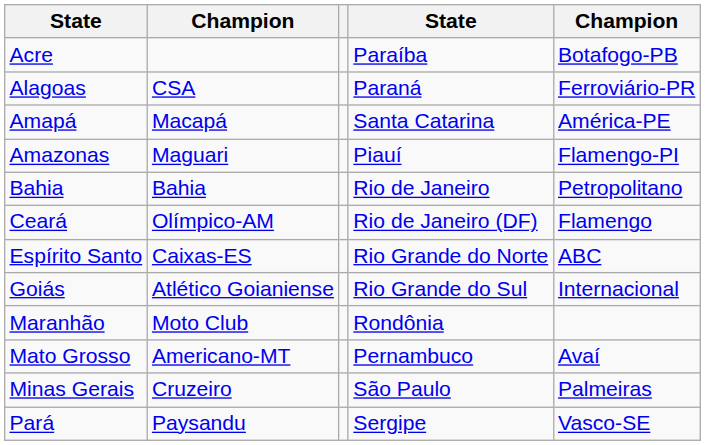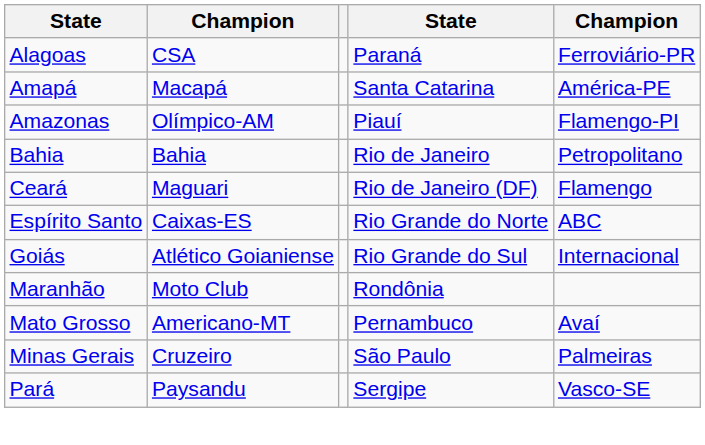 <table class="wikitable">
 <tr>
 <th>State</th>
 <th>Champion</th>
 <th></th>
 <th>State</th>
 <th>Champion</th>
-</tr>
-<tr>
-<td><a href='#'>Acre</a></td>
-<td></td>
-<td></td>
-<td><a href='#'>Paraíba</a></td>
-<td><a href='#'>Botafogo-PB</a></td>
 </tr>
 <tr>
 <td><a href='#'>Alagoas</a></td>
 <td><a href='#'>CSA</a></td>
 <td></td>
 <td><a href='#'>Paraná</a></td>
 <td><a href='#'>Ferroviário-PR</a></td>
 </tr>
 <tr>
 <td><a href='#'>Amapá</a></td>
 <td><a href='#'>Macapá</a></td>
 <td></td>
 <td><a href='#'>Santa Catarina</a></td>
 <td><a href='#'>América-PE</a></td>
 </tr>
 <tr>
 <td><a href='#'>Amazonas</a></td>
-<td><a href='#'>Maguari</a></td>
+<td><a href='#'>Olímpico-AM</a></td>
 <td></td>
 <td><a href='#'>Piauí</a></td>
 <td><a href='#'>Flamengo-PI</a></td>
 </tr>
 <tr>
 <td><a href='#'>Bahia</a></td>
 <td><a href='#'>Bahia</a></td>
 <td></td>
 <td><a href='#'>Rio de Janeiro</a></td>
 <td><a href='#'>Petropolitano</a></td>
 </tr>
 <tr>
 <td><a href='#'>Ceará</a></td>
-<td><a href='#'>Olímpico-AM</a></td>
+<td><a href='#'>Maguari</a></td>
 <td></td>
 <td><a href='#'>Rio de Janeiro (DF)</a></td>
 <td><a href='#'>Flamengo</a></td>
 </tr>
 <tr>
 <td><a href='#'>Espírito Santo</a></td>
 <td><a href='#'>Caixas-ES</a></td>
 <td></td>
 <td><a href='#'>Rio Grande do Norte</a></td>
 <td><a href='#'>ABC</a></td>
 </tr>
 <tr>
 <td><a href='#'>Goiás</a></td>
 <td><a href='#'>Atlético Goianiense</a></td>
 <td></td>
 <td><a href='#'>Rio Grande do Sul</a></td>
 <td><a href='#'>Internacional</a></td>
 </tr>
 <tr>
 <td><a href='#'>Maranhão</a></td>
 <td><a href='#'>Moto Club</a></td>
 <td></td>
 <td><a href='#'>Rondônia</a></td>
 <td></td>
 </tr>
 <tr>
 <td><a href='#'>Mato Grosso</a></td>
 <td><a href='#'>Americano-MT</a></td>
 <td></td>
 <td><a href='#'>Pernambuco</a></td>
 <td><a href='#'>Avaí</a></td>
 </tr>
 <tr>
 <td><a href='#'>Minas Gerais</a></td>
 <td><a href='#'>Cruzeiro</a></td>
 <td></td>
 <td><a href='#'>São Paulo</a></td>
 <td><a href='#'>Palmeiras</a></td>
 </tr>
 <tr>
 <td><a href='#'>Pará</a></td>
 <td><a href='#'>Paysandu</a></td>
 <td></td>
 <td><a href='#'>Sergipe</a></td>
 <td><a href='#'>Vasco-SE</a></td>
 </tr>
 </table>
